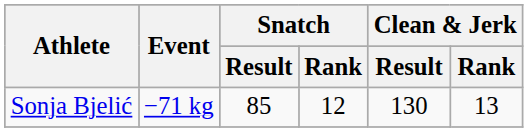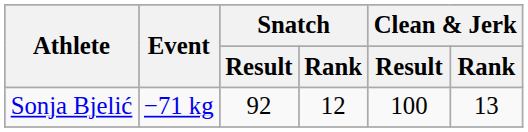 <table class="wikitable" style="font-size:90%">
 <tr>
 <th rowspan="2">Athlete</th>
 <th rowspan="2">Event</th>
 <th colspan="2">Snatch</th>
 <th colspan="2">Clean & Jerk</th>
 </tr>
 <tr>
 <th>Result</th>
 <th>Rank</th>
 <th>Result</th>
 <th>Rank</th>
 </tr>
 <tr align=center>
 <td align=left><a href='#'>Sonja Bjelić</a></td>
 <td align=left><a href='#'>−71 kg</a></td>
-<td>85</td>
+<td>92</td>
 <td>12</td>
-<td>130</td>
+<td>100</td>
 <td>13</td>
 </tr>
 </table>
